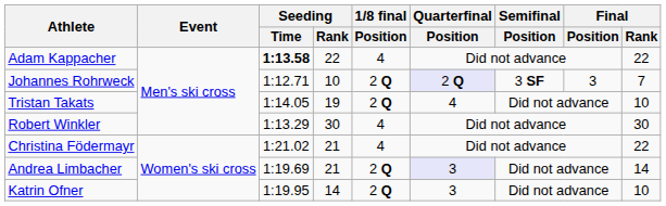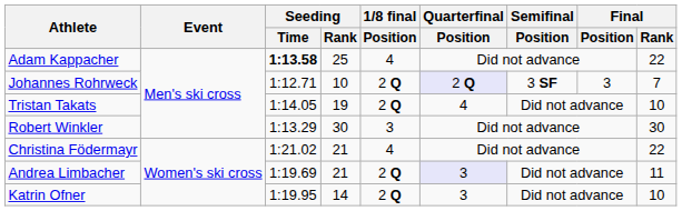 <table class=wikitable style="font-size:90%">
 <tr>
 <th rowspan=2>Athlete</th>
 <th rowspan=2>Event</th>
 <th colspan=2>Seeding</th>
 <th>1/8 final</th>
 <th>Quarterfinal</th>
 <th>Semifinal</th>
 <th colspan=2>Final</th>
 </tr>
 <tr style=font-size:95%>
 <th>Time</th>
 <th>Rank</th>
 <th>Position</th>
 <th>Position</th>
 <th>Position</th>
 <th>Position</th>
 <th>Rank</th>
 </tr>
 <tr align=center>
 <td align=left><a href='#'>Adam Kappacher</a></td>
 <td align=left rowspan=4><a href='#'>Men's ski cross</a></td>
 <td><strong>1:13.58</strong></td>
-<td>22</td>
+<td>25</td>
 <td>4</td>
 <td colspan="3">Did not advance</td>
 <td>22</td>
 </tr>
 <tr align=center>
 <td align=left><a href='#'>Johannes Rohrweck</a></td>
 <td>1:12.71</td>
 <td>10</td>
 <td>2 <strong>Q</strong></td>
 <td style="background: lavender;">2 <strong>Q</strong></td>
 <td>3 <strong>SF</strong></td>
 <td>3</td>
 <td>7</td>
 </tr>
 <tr align=center>
 <td align=left><a href='#'>Tristan Takats</a></td>
 <td>1:14.05</td>
 <td>19</td>
 <td>2 <strong>Q</strong></td>
 <td>4</td>
 <td colspan="2">Did not advance</td>
 <td>10</td>
 </tr>
 <tr align=center>
 <td align=left><a href='#'>Robert Winkler</a></td>
 <td>1:13.29</td>
 <td>30</td>
-<td>4</td>
+<td>3</td>
 <td colspan="3">Did not advance</td>
 <td>30</td>
 </tr>
 <tr align=center>
 <td align=left><a href='#'>Christina Födermayr</a></td>
 <td align=left rowspan=3><a href='#'>Women's ski cross</a></td>
 <td>1:21.02</td>
 <td>21</td>
 <td>4</td>
 <td colspan="3">Did not advance</td>
 <td>22</td>
 </tr>
 <tr align=center>
 <td align=left><a href='#'>Andrea Limbacher</a></td>
 <td>1:19.69</td>
 <td>21</td>
 <td>2 <strong>Q</strong></td>
 <td style="background: lavender;">3</td>
 <td colspan="2">Did not advance</td>
-<td>14</td>
+<td>11</td>
 </tr>
 <tr align=center>
 <td align=left><a href='#'>Katrin Ofner</a></td>
 <td>1:19.95</td>
 <td>14</td>
 <td>2 <strong>Q</strong></td>
 <td>3</td>
 <td colspan="2">Did not advance</td>
 <td>10</td>
 </tr>
 </table>
